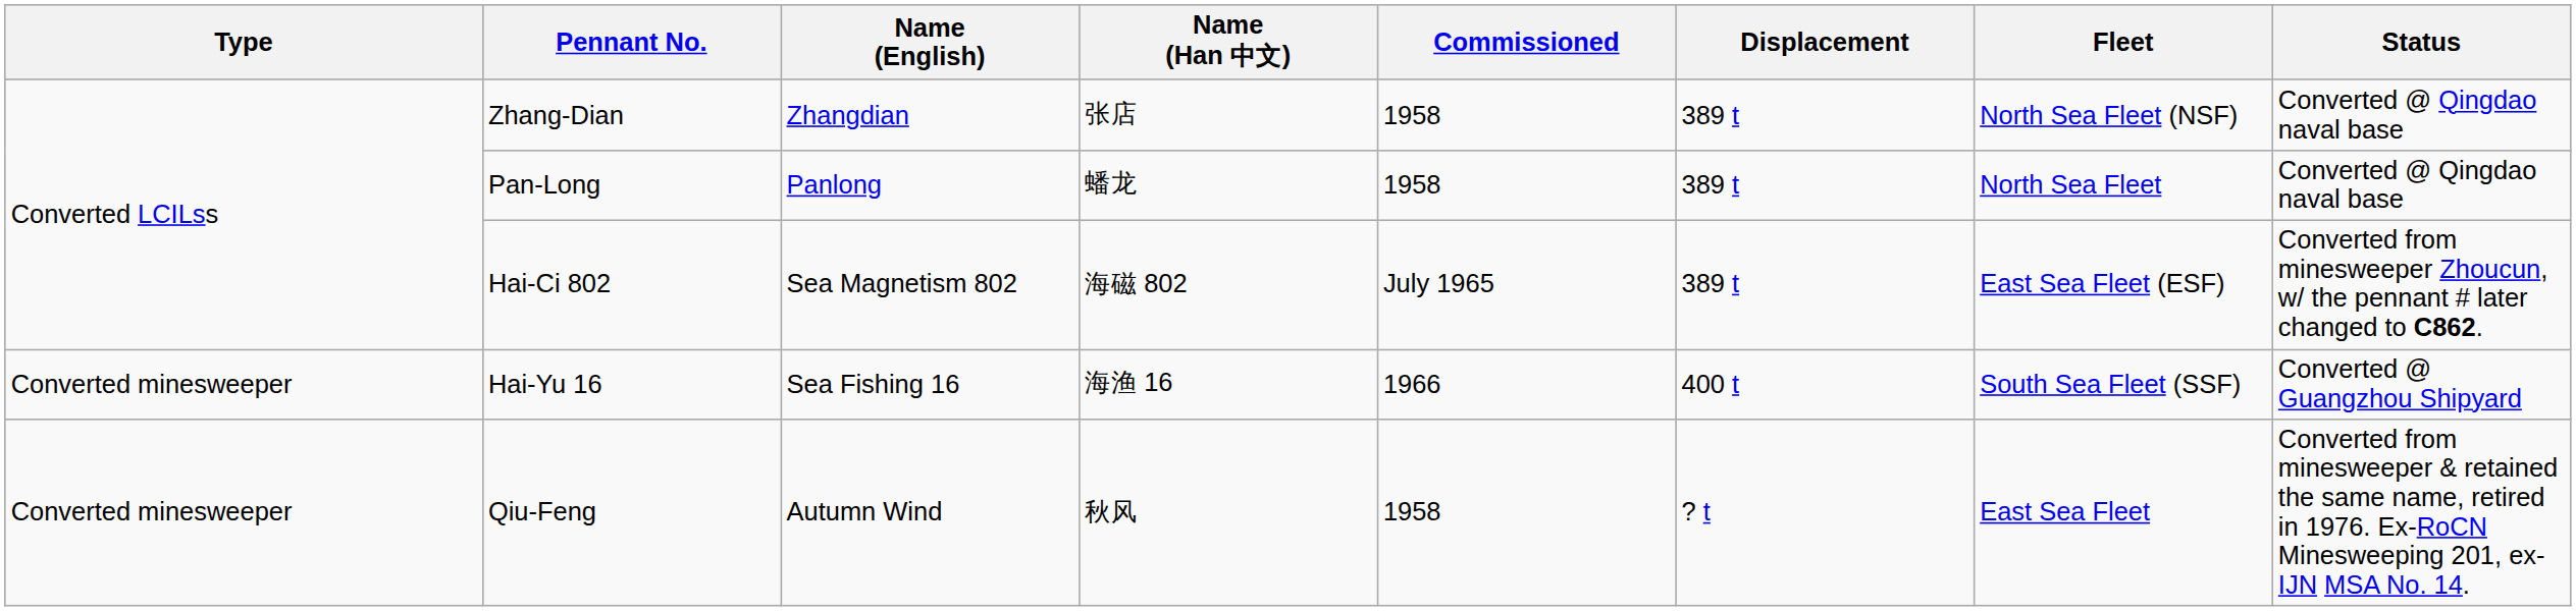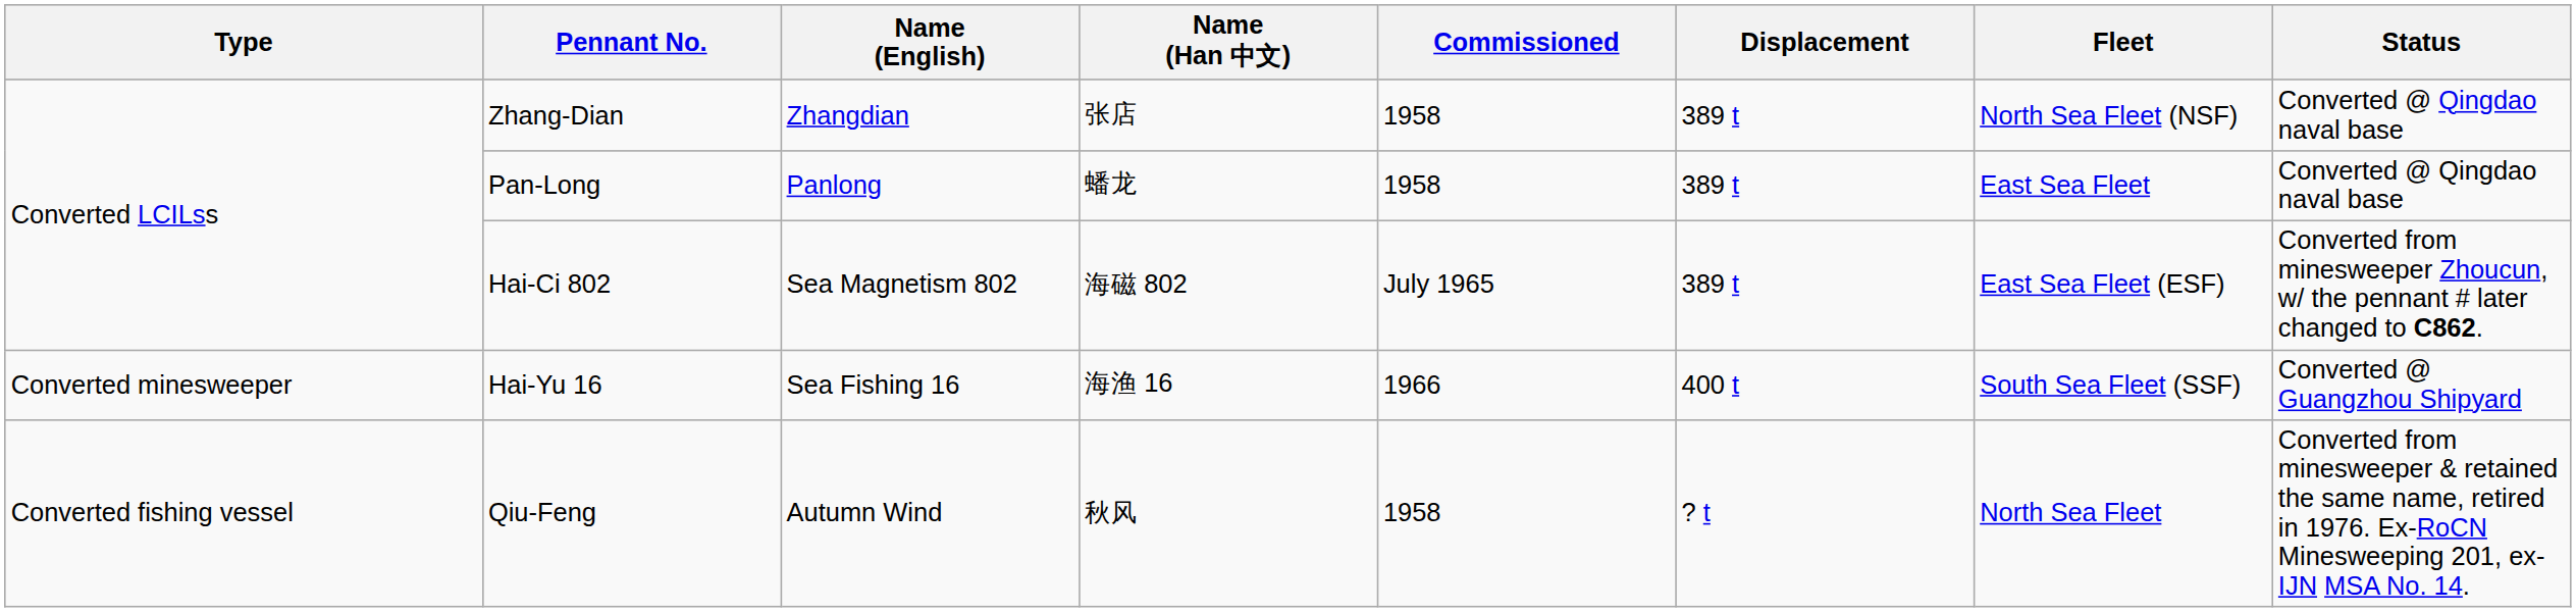 <table class="wikitable sortable"  style="margin:auto; width:100%;">
 <tr>
 <th style="text-align:center; width:16%;">Type</th>
 <th style="text-align:center; width:10%;"><a href='#'>Pennant No.</a></th>
 <th style="text-align:center; width:10%;">Name<br>(English)</th>
 <th style="text-align:center; width:10%;">Name<br>(Han 中文)</th>
 <th style="text-align:center; width:10%;"><a href='#'>Commissioned</a></th>
 <th style="text-align:center; width:10%;">Displacement</th>
 <th style="text-align:center; width:10%;">Fleet</th>
 <th style="text-align:center; width:10%;">Status</th>
 </tr>
 <tr>
 <td rowspan="3">Converted <a href='#'>LCILs</a>s</td>
 <td>Zhang-Dian</td>
 <td><a href='#'>Zhangdian</a></td>
 <td>张店</td>
 <td>1958</td>
 <td>389 <a href='#'>t</a></td>
 <td><a href='#'>North Sea Fleet</a> (NSF)</td>
 <td>Converted @ <a href='#'>Qingdao</a> naval base</td>
 </tr>
 <tr>
 <td>Pan-Long</td>
 <td><a href='#'>Panlong</a></td>
 <td>蟠龙</td>
 <td>1958</td>
 <td>389 <a href='#'>t</a></td>
-<td><a href='#'>North Sea Fleet</a></td>
+<td><a href='#'>East Sea Fleet</a></td>
 <td>Converted @ Qingdao naval base</td>
 </tr>
 <tr>
 <td>Hai-Ci 802</td>
 <td>Sea Magnetism 802</td>
 <td>海磁 802</td>
 <td>July 1965</td>
 <td>389 <a href='#'>t</a></td>
 <td><a href='#'>East Sea Fleet</a> (ESF)</td>
 <td>Converted from minesweeper <a href='#'>Zhoucun</a>, w/ the pennant # later changed to <strong>C862</strong>.</td>
 </tr>
 <tr>
 <td>Converted minesweeper</td>
 <td>Hai-Yu 16</td>
 <td>Sea Fishing 16</td>
 <td>海渔 16</td>
 <td>1966</td>
 <td>400 <a href='#'>t</a></td>
 <td><a href='#'>South Sea Fleet</a> (SSF)</td>
 <td>Converted @ <a href='#'>Guangzhou Shipyard</a></td>
 </tr>
 <tr>
-<td>Converted minesweeper</td>
+<td>Converted fishing vessel</td>
 <td>Qiu-Feng</td>
 <td>Autumn Wind</td>
 <td>秋风</td>
 <td>1958</td>
 <td>? <a href='#'>t</a></td>
-<td><a href='#'>East Sea Fleet</a></td>
+<td><a href='#'>North Sea Fleet</a></td>
 <td>Converted from minesweeper & retained the same name, retired in 1976. Ex-<a href='#'>RoCN</a> Minesweeping 201, ex-<a href='#'>IJN</a> <a href='#'>MSA No. 14</a>.</td>
 </tr>
 </table>
